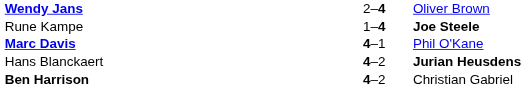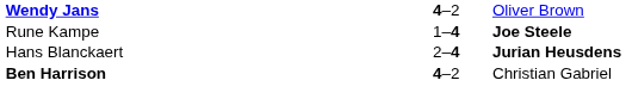 <table width="100%" cellspacing="1">
 <tr>
 <th width=45%></th>
 <th width=10%></th>
 <th width=45%></th>
 </tr>
 <tr>
 <td> <strong><a href='#'>Wendy Jans</a></strong></td>
-<td align="center">2–<strong>4</strong></td>
+<td align="center"><strong>4</strong>–2</td>
 <td> <a href='#'>Oliver Brown</a></td>
 </tr>
 <tr>
 <td> Rune Kampe</td>
 <td align="center">1–<strong>4</strong></td>
 <td> <strong>Joe Steele</strong></td>
 </tr>
 <tr>
-<td> <strong><a href='#'>Marc Davis</a></strong></td>
-<td align="center"><strong>4</strong>–1</td>
-<td> <a href='#'>Phil O'Kane</a></td>
-</tr>
-<tr>
 <td> Hans Blanckaert</td>
-<td align="center"><strong>4</strong>–2</td>
+<td align="center">2–<strong>4</strong></td>
 <td> <strong>Jurian Heusdens</strong></td>
 </tr>
 <tr>
 <td> <strong>Ben Harrison</strong></td>
 <td align="center"><strong>4</strong>–2</td>
 <td> Christian Gabriel</td>
 </tr>
 </table>
